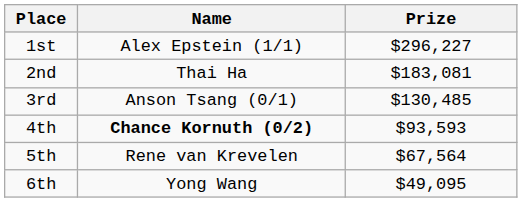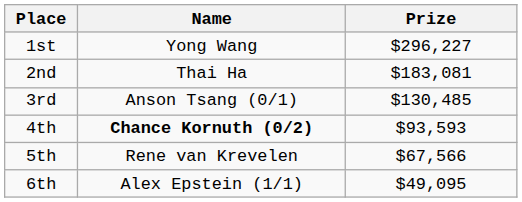 <table class="wikitable">
 <tr>
 <th width="50">Place</th>
 <th width="200">Name</th>
 <th width="125">Prize</th>
 </tr>
 <tr>
 <td align = "center">1st</td>
-<td align = "center">Alex Epstein (1/1)</td>
+<td align = "center">Yong Wang</td>
 <td align = "center">$296,227</td>
 </tr>
 <tr>
 <td align = "center">2nd</td>
 <td align = "center">Thai Ha</td>
 <td align = "center">$183,081</td>
 </tr>
 <tr>
 <td align = "center">3rd</td>
 <td align = "center">Anson Tsang (0/1)</td>
 <td align = "center">$130,485</td>
 </tr>
 <tr>
 <td align = "center">4th</td>
 <td align = "center"><strong>Chance Kornuth (0/2)</strong></td>
 <td align = "center">$93,593</td>
 </tr>
 <tr>
 <td align = "center">5th</td>
 <td align = "center">Rene van Krevelen</td>
-<td align = "center">$67,564</td>
+<td align = "center">$67,566</td>
 </tr>
 <tr>
 <td align = "center">6th</td>
-<td align = "center">Yong Wang</td>
+<td align = "center">Alex Epstein (1/1)</td>
 <td align = "center">$49,095</td>
 </tr>
 </table>
